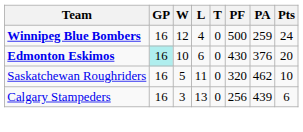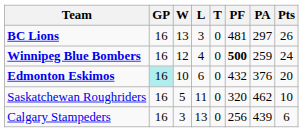 <table class="wikitable" style="float:left; margin-right:1em">
 <tr>
 <th>Team</th>
 <th>GP</th>
 <th>W</th>
 <th>L</th>
 <th>T</th>
 <th>PF</th>
 <th>PA</th>
 <th>Pts</th>
 </tr>
 <tr align="center">
+<td align="left"><strong><a href='#'>BC Lions</a></strong></td>
+<td>16</td>
+<td>13</td>
+<td>3</td>
+<td>0</td>
+<td>481</td>
+<td>297</td>
+<td>26</td>
+</tr>
+<tr align="center">
 <td align="left"><strong><a href='#'>Winnipeg Blue Bombers</a></strong></td>
 <td>16</td>
 <td>12</td>
 <td>4</td>
 <td>0</td>
-<td>500</td>
+<td><strong>500</strong></td>
 <td>259</td>
 <td>24</td>
 </tr>
 <tr align="center">
 <td align="left"><strong><a href='#'>Edmonton Eskimos</a></strong></td>
 <td style="background: paleturquoise;">16</td>
 <td>10</td>
 <td>6</td>
 <td>0</td>
-<td>430</td>
+<td>432</td>
 <td>376</td>
 <td>20</td>
 </tr>
 <tr align="center">
 <td align="left"><a href='#'>Saskatchewan Roughriders</a></td>
 <td>16</td>
 <td>5</td>
 <td>11</td>
 <td>0</td>
 <td>320</td>
 <td>462</td>
 <td>10</td>
 </tr>
 <tr align="center">
 <td align="left"><a href='#'>Calgary Stampeders</a></td>
 <td>16</td>
 <td>3</td>
 <td>13</td>
 <td>0</td>
 <td>256</td>
 <td>439</td>
 <td>6</td>
 </tr>
 </table>
